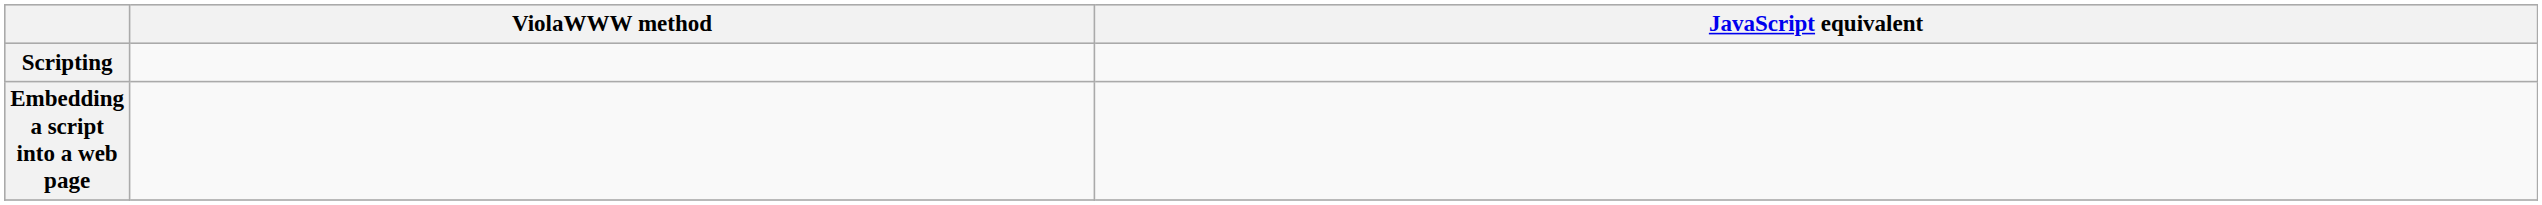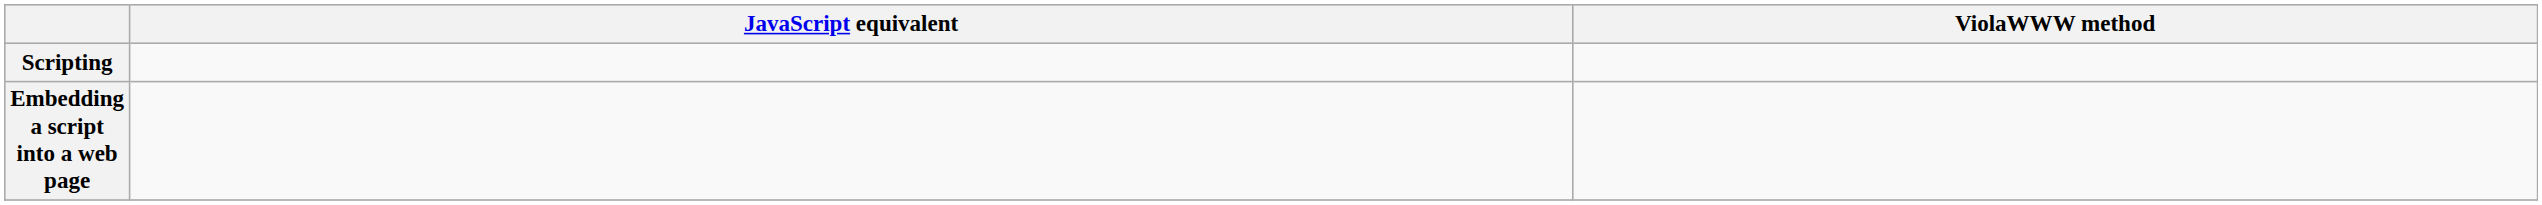 <table class="wikitable" style="width: 100%;">
 <tr valign="top" align="left" style="font-size: 90%">
 <th></th>
+<th style="width:60%"><a href='#'>JavaScript</a> equivalent</th>
 <th style="width:40%">ViolaWWW method</th>
-<th style="width:60%"><a href='#'>JavaScript</a> equivalent</th>
 </tr>
 <tr valign="top" align="left" style="font-size: 90%">
 <th>Scripting</th>
 <td style="text-align:left"></td>
 <td style="text-align:left"></td>
 </tr>
 <tr align="left" valign="top" style="font-size: 90%">
 <th>Embedding a script into a web page</th>
 <td style="text-align:left"></td>
 <td style="text-align:left"></td>
 </tr>
 </table>
